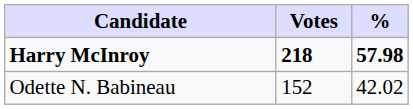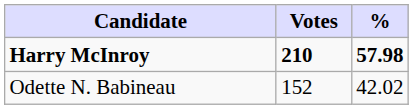 <table class="wikitable">
 <tr>
 <th style="background:#ddf; width:200px;">Candidate</th>
 <th style="background:#ddf; width:50px;">Votes</th>
 <th style="background:#ddf; width:30px;">%</th>
 </tr>
 <tr>
 <td><strong>Harry McInroy</strong></td>
-<td><strong>218</strong></td>
+<td><strong>210</strong></td>
 <td><strong>57.98</strong></td>
 </tr>
 <tr>
 <td>Odette N. Babineau</td>
 <td>152</td>
 <td>42.02</td>
 </tr>
 </table>
